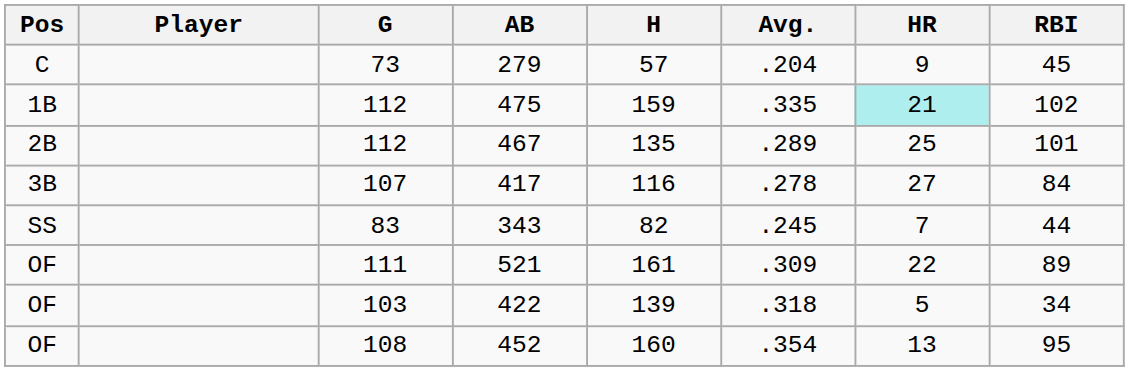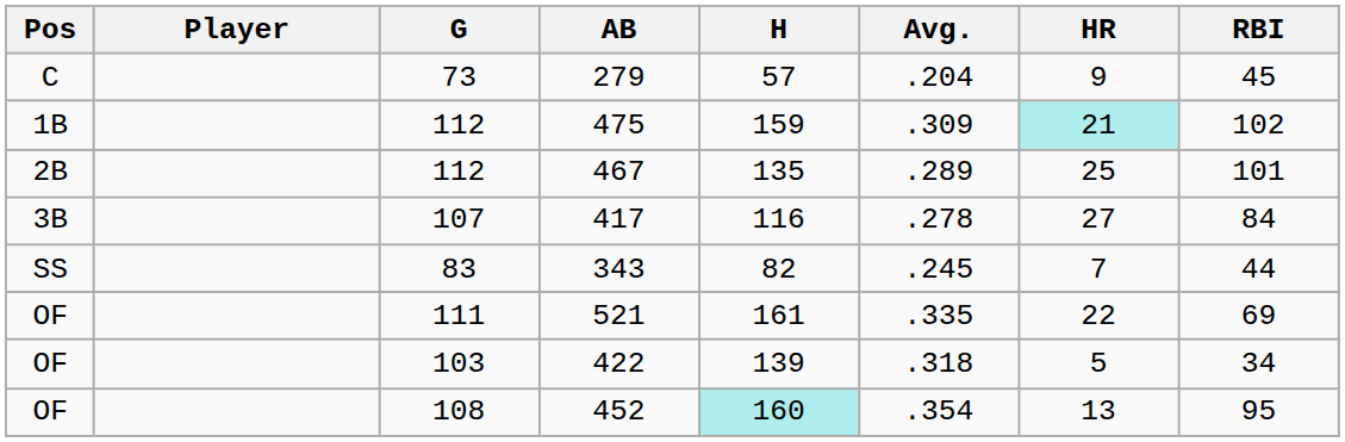 <table class="wikitable sortable">
 <tr>
 <th bgcolor="#DDDDFF" width="5%">Pos</th>
 <th bgcolor="#DDDDFF" width="16%">Player</th>
 <th bgcolor="#DDDDFF" width="9%">G</th>
 <th bgcolor="#DDDDFF" width="9%">AB</th>
 <th bgcolor="#DDDDFF" width="9%">H</th>
 <th bgcolor="#DDDDFF" width="9%">Avg.</th>
 <th bgcolor="#DDDDFF" width="9%">HR</th>
 <th bgcolor="#DDDDFF" width="9%">RBI</th>
 </tr>
 <tr align="center">
 <td>C</td>
 <td></td>
 <td>73</td>
 <td>279</td>
 <td>57</td>
 <td>.204</td>
 <td>9</td>
 <td>45</td>
 </tr>
 <tr align="center">
 <td>1B</td>
 <td></td>
 <td>112</td>
 <td>475</td>
 <td>159</td>
-<td>.335</td>
+<td>.309</td>
 <td style="background: paleturquoise;">21</td>
 <td>102</td>
 </tr>
 <tr align="center">
 <td>2B</td>
 <td></td>
 <td>112</td>
 <td>467</td>
 <td>135</td>
 <td>.289</td>
 <td>25</td>
 <td>101</td>
 </tr>
 <tr align="center">
 <td>3B</td>
 <td></td>
 <td>107</td>
 <td>417</td>
 <td>116</td>
 <td>.278</td>
 <td>27</td>
 <td>84</td>
 </tr>
 <tr align="center">
 <td>SS</td>
 <td></td>
 <td>83</td>
 <td>343</td>
 <td>82</td>
 <td>.245</td>
 <td>7</td>
 <td>44</td>
 </tr>
 <tr align="center">
 <td>OF</td>
 <td></td>
 <td>111</td>
 <td>521</td>
 <td>161</td>
-<td>.309</td>
+<td>.335</td>
 <td>22</td>
-<td>89</td>
+<td>69</td>
 </tr>
 <tr align="center">
 <td>OF</td>
 <td></td>
 <td>103</td>
 <td>422</td>
 <td>139</td>
 <td>.318</td>
 <td>5</td>
 <td>34</td>
 </tr>
 <tr align="center">
 <td>OF</td>
 <td></td>
 <td>108</td>
 <td>452</td>
-<td>160</td>
+<td style="background: paleturquoise;">160</td>
 <td>.354</td>
 <td>13</td>
 <td>95</td>
 </tr>
 </table>
